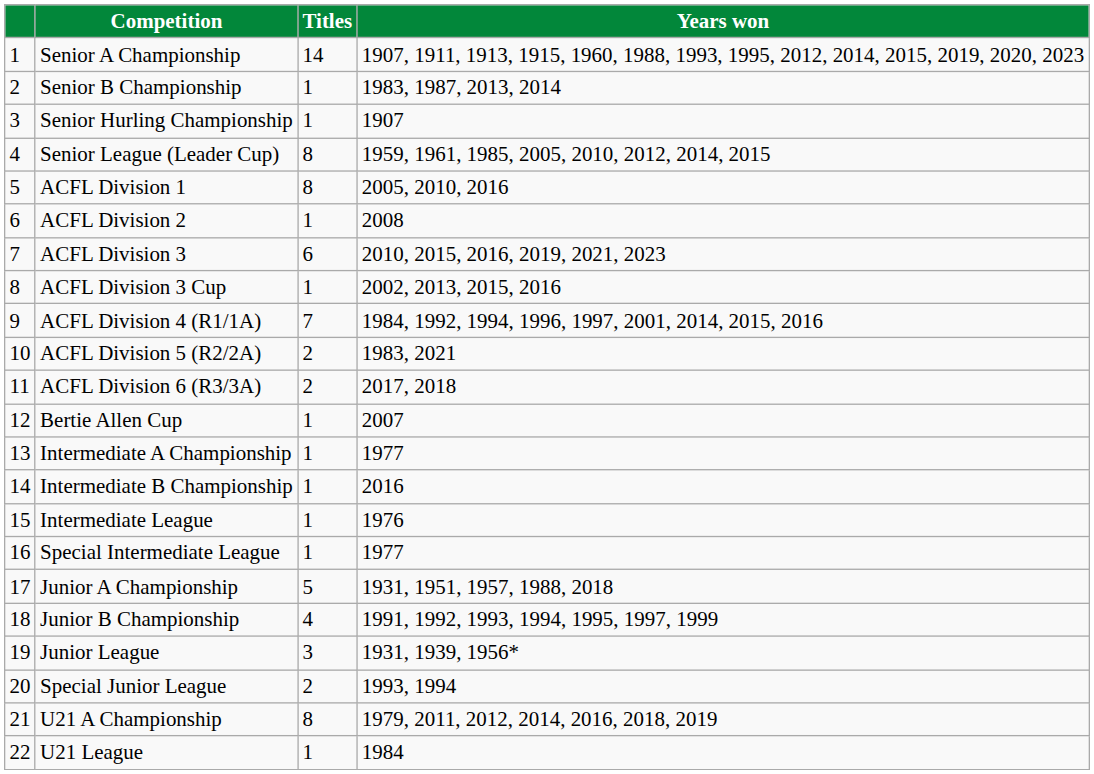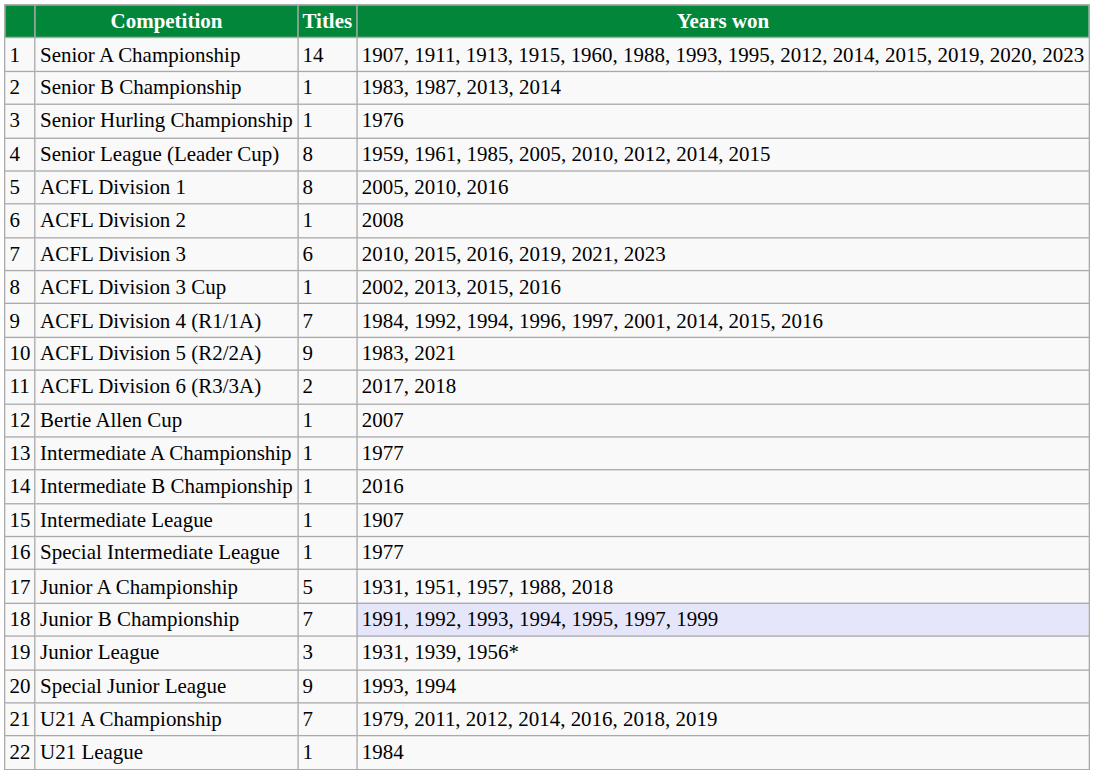 <table class="wikitable">
 <tr>
 <th style="background:#02873a;color:#ffffff"></th>
 <th style="background:#02873a;color:#ffffff">Competition</th>
 <th style="background:#02873a;color:#ffffff">Titles</th>
 <th style="background:#02873a;color:#ffffff">Years won</th>
 </tr>
 <tr>
 <td>1</td>
 <td>Senior A Championship</td>
 <td>14</td>
 <td>1907, 1911, 1913, 1915, 1960, 1988, 1993, 1995, 2012, 2014, 2015, 2019, 2020, 2023</td>
 </tr>
 <tr>
 <td>2</td>
 <td>Senior B Championship</td>
 <td>1</td>
 <td>1983, 1987, 2013, 2014</td>
 </tr>
 <tr>
 <td>3</td>
 <td>Senior Hurling Championship</td>
 <td>1</td>
-<td>1907</td>
+<td>1976</td>
 </tr>
 <tr>
 <td>4</td>
 <td>Senior League (Leader Cup)</td>
 <td>8</td>
 <td>1959, 1961, 1985, 2005, 2010, 2012, 2014, 2015</td>
 </tr>
 <tr>
 <td>5</td>
 <td>ACFL Division 1</td>
 <td>8</td>
 <td>2005, 2010, 2016</td>
 </tr>
 <tr>
 <td>6</td>
 <td>ACFL Division 2</td>
 <td>1</td>
 <td>2008</td>
 </tr>
 <tr>
 <td>7</td>
 <td>ACFL Division 3</td>
 <td>6</td>
 <td>2010, 2015, 2016, 2019, 2021, 2023</td>
 </tr>
 <tr>
 <td>8</td>
 <td>ACFL Division 3 Cup</td>
 <td>1</td>
 <td>2002, 2013, 2015, 2016</td>
 </tr>
 <tr>
 <td>9</td>
 <td>ACFL Division 4 (R1/1A)</td>
 <td>7</td>
 <td>1984, 1992, 1994, 1996, 1997, 2001, 2014, 2015, 2016</td>
 </tr>
 <tr>
 <td>10</td>
 <td>ACFL Division 5 (R2/2A)</td>
-<td>2</td>
+<td>9</td>
 <td>1983, 2021</td>
 </tr>
 <tr>
 <td>11</td>
 <td>ACFL Division 6 (R3/3A)</td>
 <td>2</td>
 <td>2017, 2018</td>
 </tr>
 <tr>
 <td>12</td>
 <td>Bertie Allen Cup</td>
 <td>1</td>
 <td>2007</td>
 </tr>
 <tr>
 <td>13</td>
 <td>Intermediate A Championship</td>
 <td>1</td>
 <td>1977</td>
 </tr>
 <tr>
 <td>14</td>
 <td>Intermediate B Championship</td>
 <td>1</td>
 <td>2016</td>
 </tr>
 <tr>
 <td>15</td>
 <td>Intermediate League</td>
 <td>1</td>
-<td>1976</td>
+<td>1907</td>
 </tr>
 <tr>
 <td>16</td>
 <td>Special Intermediate League</td>
 <td>1</td>
 <td>1977</td>
 </tr>
 <tr>
 <td>17</td>
 <td>Junior A Championship</td>
 <td>5</td>
 <td>1931, 1951, 1957, 1988, 2018</td>
 </tr>
 <tr>
 <td>18</td>
 <td>Junior B Championship</td>
-<td>4</td>
-<td>1991, 1992, 1993, 1994, 1995, 1997, 1999</td>
+<td>7</td>
+<td style="background: lavender;">1991, 1992, 1993, 1994, 1995, 1997, 1999</td>
 </tr>
 <tr>
 <td>19</td>
 <td>Junior League</td>
 <td>3</td>
 <td>1931, 1939, 1956*</td>
 </tr>
 <tr>
 <td>20</td>
 <td>Special Junior League</td>
-<td>2</td>
+<td>9</td>
 <td>1993, 1994</td>
 </tr>
 <tr>
 <td>21</td>
 <td>U21 A Championship</td>
-<td>8</td>
+<td>7</td>
 <td>1979, 2011, 2012, 2014, 2016, 2018, 2019</td>
 </tr>
 <tr>
 <td>22</td>
 <td>U21 League</td>
 <td>1</td>
 <td>1984</td>
 </tr>
 <tr>
 </tr>
 </table>
